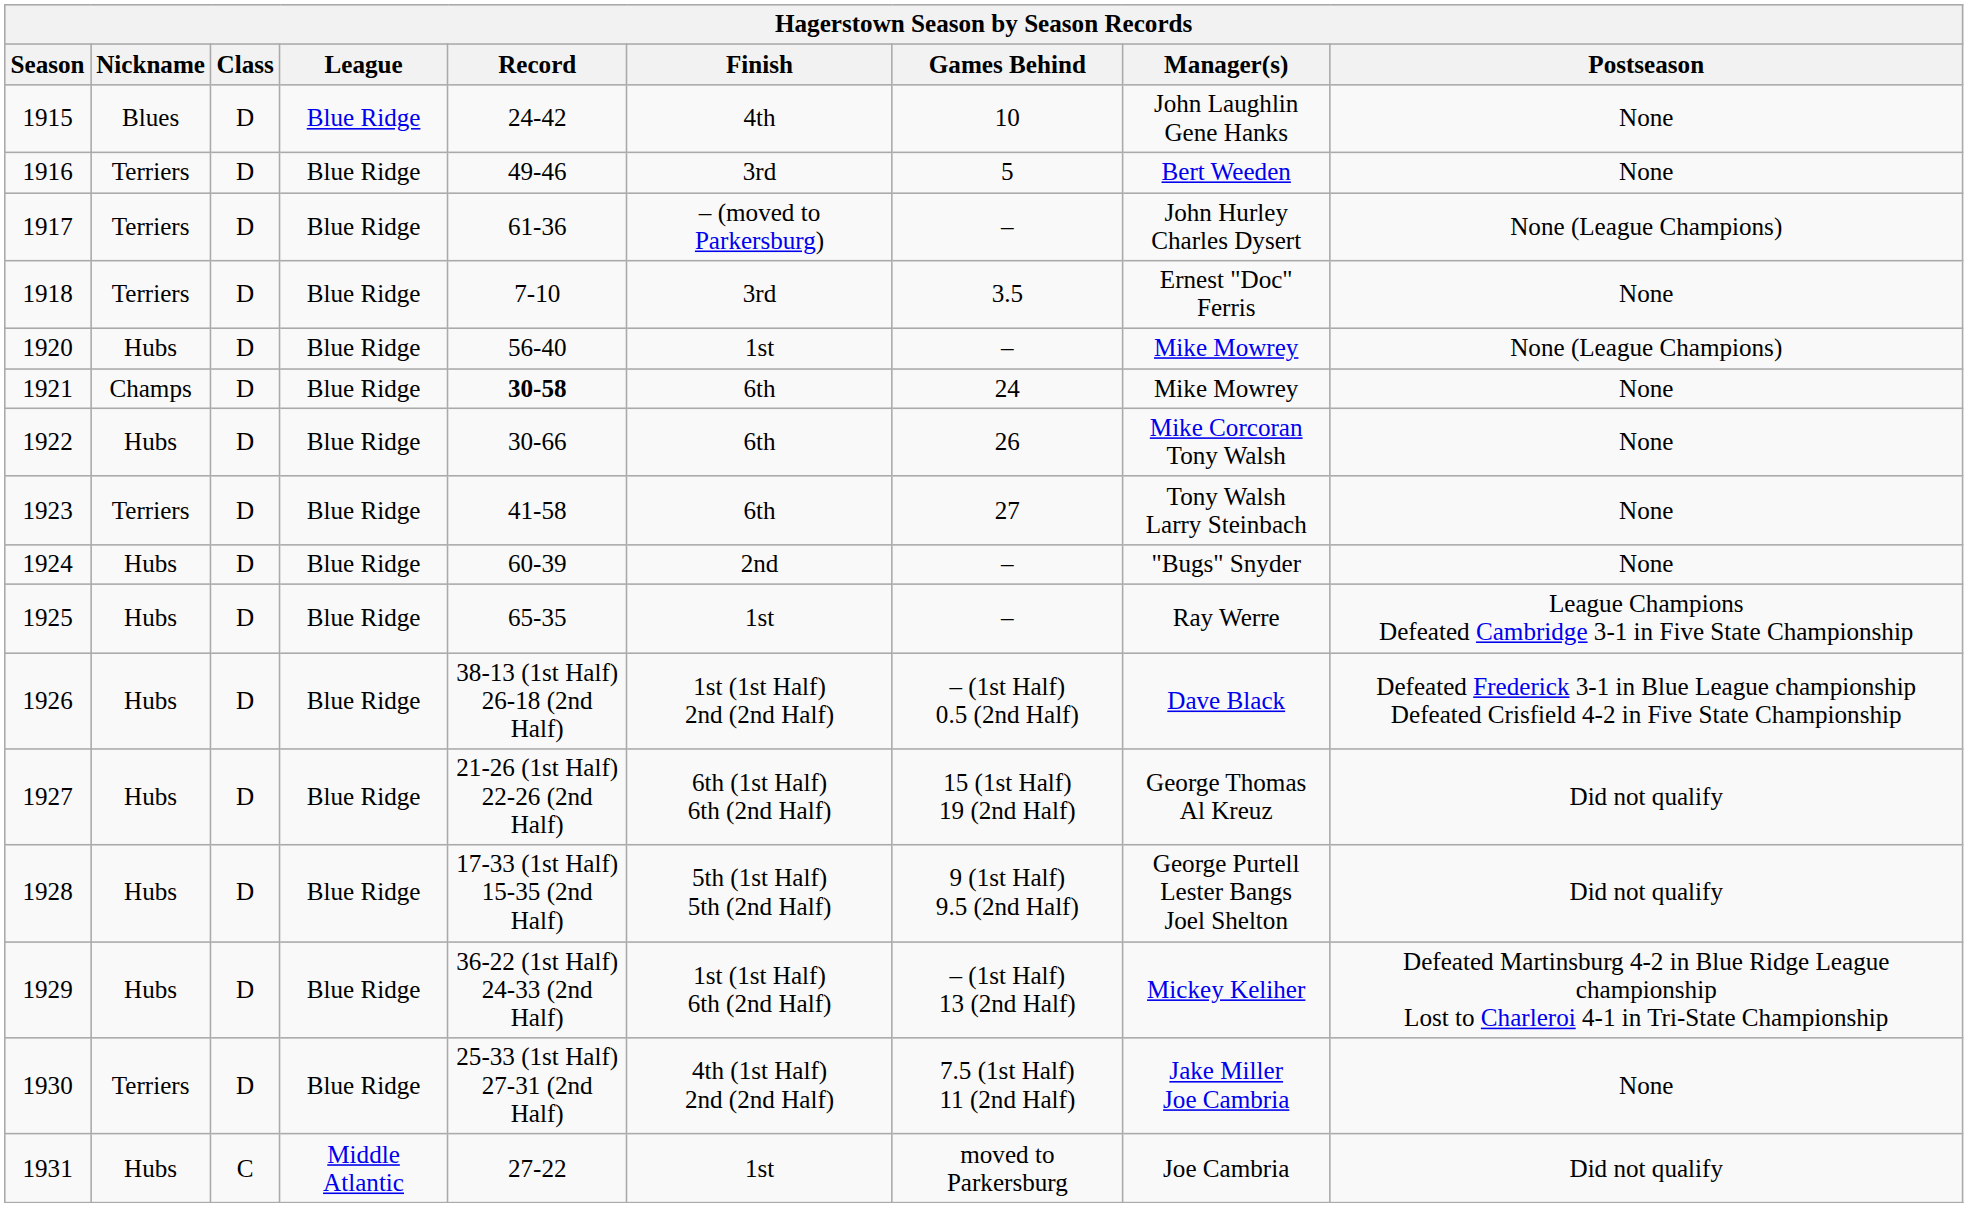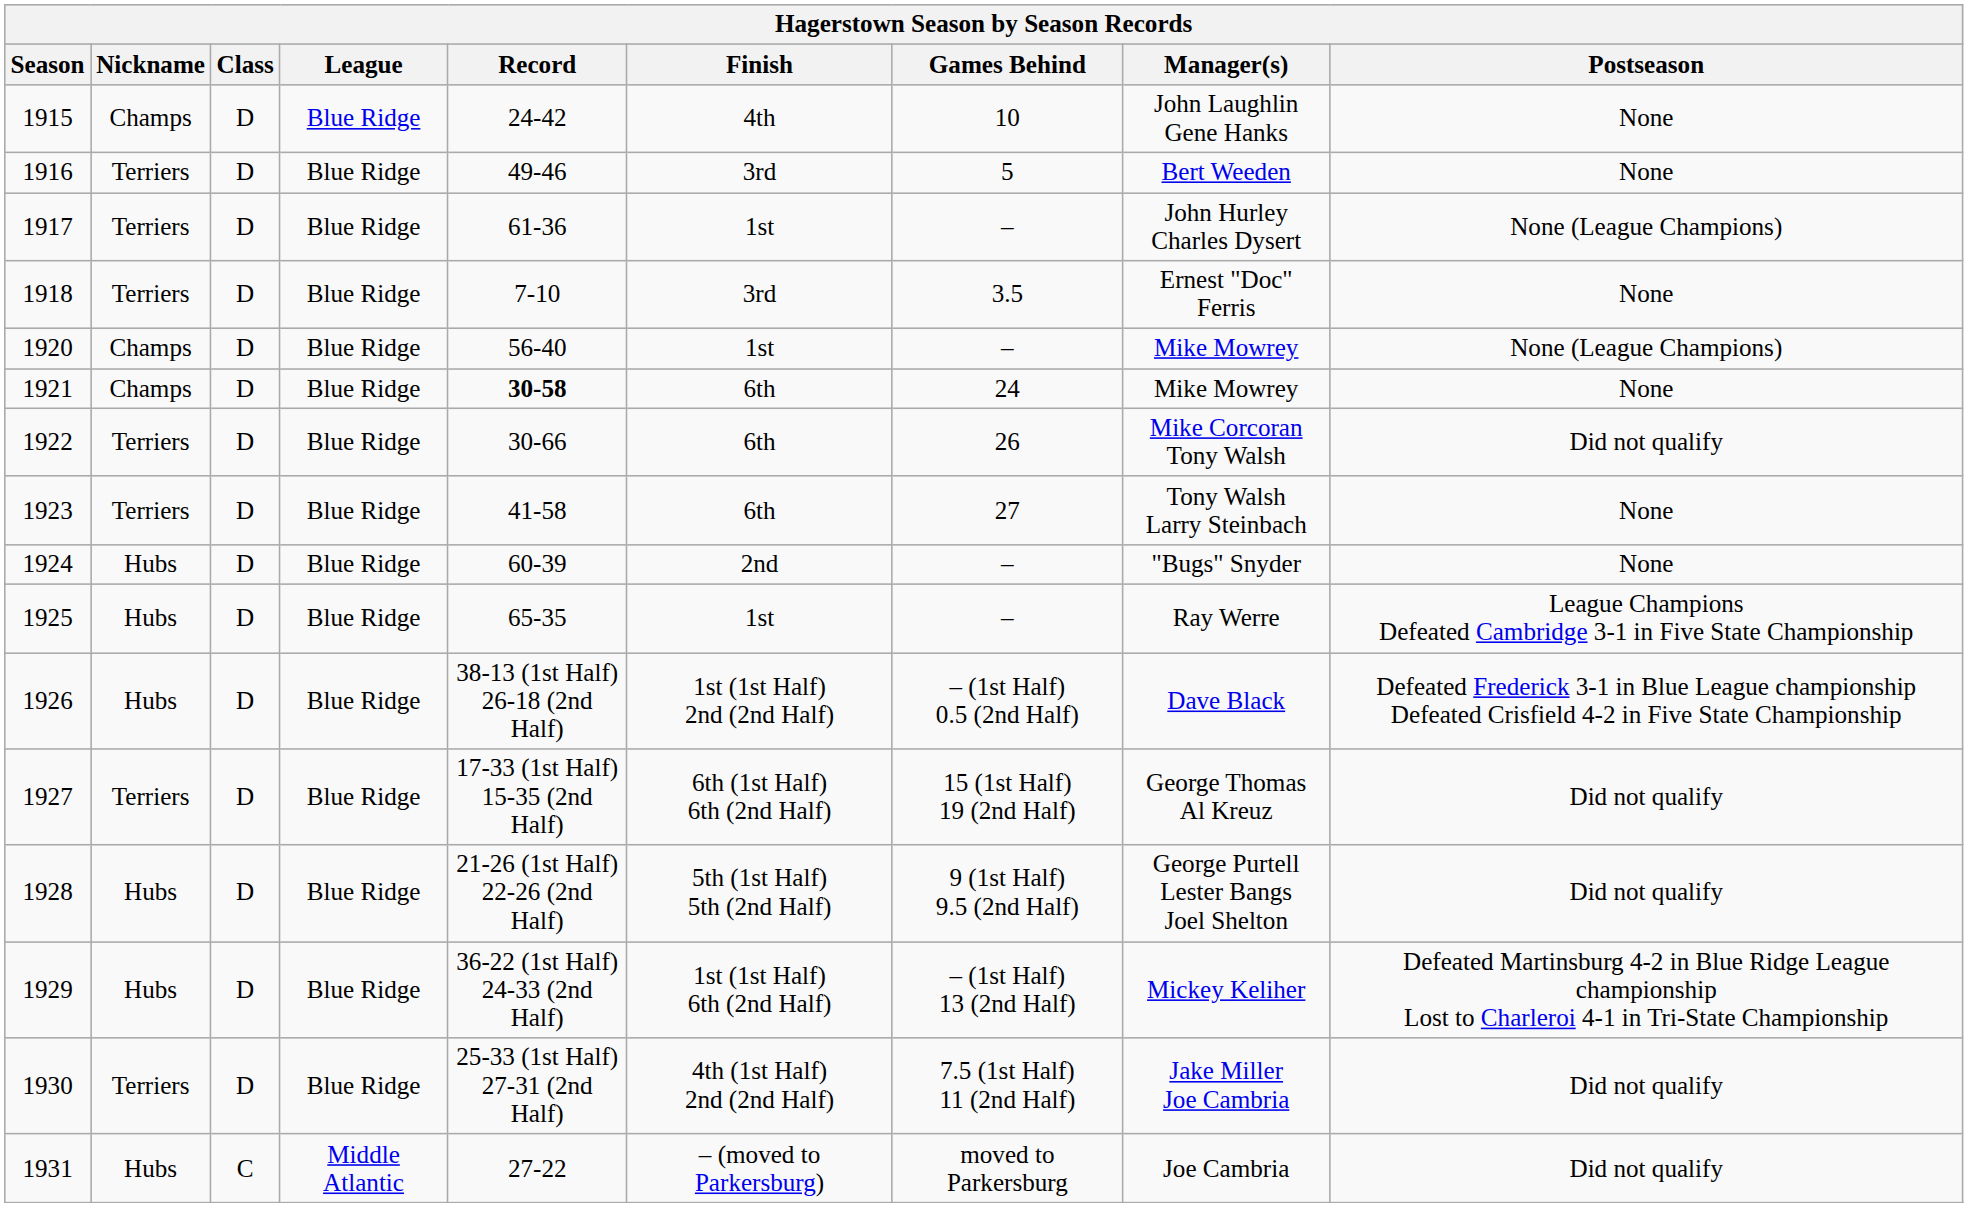 <table class="wikitable collapsible collapsed " style="text-align:center;">
 <tr style="font-weight:bold; background:#ddd;"|>
 <th colspan="9">Hagerstown Season by Season Records</th>
 </tr>
 <tr>
 <th>Season</th>
 <th>Nickname</th>
 <th>Class</th>
 <th>League</th>
 <th>Record</th>
 <th>Finish</th>
 <th>Games Behind</th>
 <th>Manager(s)</th>
 <th>Postseason</th>
 </tr>
 <tr>
 <td>1915</td>
-<td>Blues</td>
+<td>Champs</td>
 <td>D</td>
 <td><a href='#'>Blue Ridge</a></td>
 <td>24-42</td>
 <td>4th</td>
 <td>10</td>
 <td>John Laughlin <br> Gene Hanks</td>
 <td>None</td>
 </tr>
 <tr>
 <td>1916</td>
 <td>Terriers</td>
 <td>D</td>
 <td>Blue Ridge</td>
 <td>49-46</td>
 <td>3rd</td>
 <td>5</td>
 <td><a href='#'>Bert Weeden</a></td>
 <td>None</td>
 </tr>
 <tr>
 <td>1917</td>
 <td>Terriers</td>
 <td>D</td>
 <td>Blue Ridge</td>
 <td>61-36</td>
-<td>– (moved to <a href='#'>Parkersburg</a>)</td>
+<td>1st</td>
 <td>–</td>
 <td>John Hurley <br> Charles Dysert</td>
 <td>None (League Champions)</td>
 </tr>
 <tr>
 <td>1918</td>
 <td>Terriers</td>
 <td>D</td>
 <td>Blue Ridge</td>
 <td>7-10</td>
 <td>3rd</td>
 <td>3.5</td>
 <td>Ernest "Doc" Ferris</td>
 <td>None</td>
 </tr>
 <tr>
 <td>1920</td>
-<td>Hubs</td>
+<td>Champs</td>
 <td>D</td>
 <td>Blue Ridge</td>
 <td>56-40</td>
 <td>1st</td>
 <td>–</td>
 <td><a href='#'>Mike Mowrey</a></td>
 <td>None (League Champions)</td>
 </tr>
 <tr>
 <td>1921</td>
 <td>Champs</td>
 <td>D</td>
 <td>Blue Ridge</td>
 <td><strong>30-58</strong></td>
 <td>6th</td>
 <td>24</td>
 <td>Mike Mowrey</td>
 <td>None</td>
 </tr>
 <tr>
 <td>1922</td>
-<td>Hubs</td>
+<td>Terriers</td>
 <td>D</td>
 <td>Blue Ridge</td>
 <td>30-66</td>
 <td>6th</td>
 <td>26</td>
 <td><a href='#'>Mike Corcoran</a> <br> Tony Walsh</td>
-<td>None</td>
+<td>Did not qualify</td>
 </tr>
 <tr>
 <td>1923</td>
 <td>Terriers</td>
 <td>D</td>
 <td>Blue Ridge</td>
 <td>41-58</td>
 <td>6th</td>
 <td>27</td>
 <td>Tony Walsh <br> Larry Steinbach</td>
 <td>None</td>
 </tr>
 <tr>
 <td>1924</td>
 <td>Hubs</td>
 <td>D</td>
 <td>Blue Ridge</td>
 <td>60-39</td>
 <td>2nd</td>
 <td>–</td>
 <td>"Bugs" Snyder</td>
 <td>None</td>
 </tr>
 <tr>
 <td>1925</td>
 <td>Hubs</td>
 <td>D</td>
 <td>Blue Ridge</td>
 <td>65-35</td>
 <td>1st</td>
 <td>–</td>
 <td>Ray Werre</td>
 <td>League Champions  <br> Defeated <a href='#'>Cambridge</a> 3-1 in Five State Championship</td>
 </tr>
 <tr>
 <td>1926</td>
 <td>Hubs</td>
 <td>D</td>
 <td>Blue Ridge</td>
 <td>38-13 (1st Half) <br> 26-18 (2nd Half)</td>
 <td>1st (1st Half) <br> 2nd (2nd Half)</td>
 <td>– (1st Half) <br> 0.5 (2nd Half)</td>
 <td><a href='#'>Dave Black</a></td>
 <td>Defeated <a href='#'>Frederick</a> 3-1 in Blue League championship <br> Defeated Crisfield 4-2 in Five State Championship</td>
 </tr>
 <tr>
 <td>1927</td>
-<td>Hubs</td>
+<td>Terriers</td>
 <td>D</td>
 <td>Blue Ridge</td>
-<td>21-26 (1st Half) <br> 22-26 (2nd Half)</td>
+<td>17-33 (1st Half) <br> 15-35 (2nd Half)</td>
 <td>6th (1st Half) <br> 6th (2nd Half)</td>
 <td>15 (1st Half) <br> 19 (2nd Half)</td>
 <td>George Thomas <br> Al Kreuz</td>
 <td>Did not qualify</td>
 </tr>
 <tr>
 <td>1928</td>
 <td>Hubs</td>
 <td>D</td>
 <td>Blue Ridge</td>
-<td>17-33 (1st Half) <br> 15-35 (2nd Half)</td>
+<td>21-26 (1st Half) <br> 22-26 (2nd Half)</td>
 <td>5th (1st Half) <br> 5th (2nd Half)</td>
 <td>9 (1st Half) <br> 9.5 (2nd Half)</td>
 <td>George Purtell <br> Lester Bangs <br> Joel Shelton</td>
 <td>Did not qualify</td>
 </tr>
 <tr>
 <td>1929</td>
 <td>Hubs</td>
 <td>D</td>
 <td>Blue Ridge</td>
 <td>36-22 (1st Half) <br> 24-33 (2nd Half)</td>
 <td>1st (1st Half) <br> 6th (2nd Half)</td>
 <td>– (1st Half) <br> 13 (2nd Half)</td>
 <td><a href='#'>Mickey Keliher</a></td>
 <td>Defeated Martinsburg 4-2 in Blue Ridge League championship <br> Lost to <a href='#'>Charleroi</a> 4-1 in Tri-State Championship</td>
 </tr>
 <tr>
 <td>1930</td>
 <td>Terriers</td>
 <td>D</td>
 <td>Blue Ridge</td>
 <td>25-33 (1st Half) <br> 27-31 (2nd Half)</td>
 <td>4th (1st Half) <br> 2nd (2nd Half)</td>
 <td>7.5 (1st Half) <br> 11 (2nd Half)</td>
 <td><a href='#'>Jake Miller</a> <br> <a href='#'>Joe Cambria</a></td>
-<td>None</td>
+<td>Did not qualify</td>
 </tr>
 <tr>
 <td>1931</td>
 <td>Hubs</td>
 <td>C</td>
 <td><a href='#'>Middle Atlantic</a></td>
 <td>27-22</td>
-<td>1st</td>
+<td>– (moved to <a href='#'>Parkersburg</a>)</td>
 <td>moved to Parkersburg</td>
 <td>Joe Cambria</td>
 <td>Did not qualify</td>
 </tr>
 <tr>
 </tr>
 </table>
